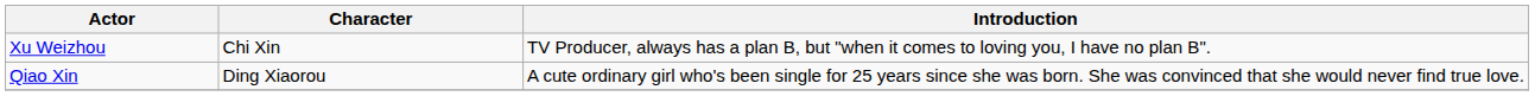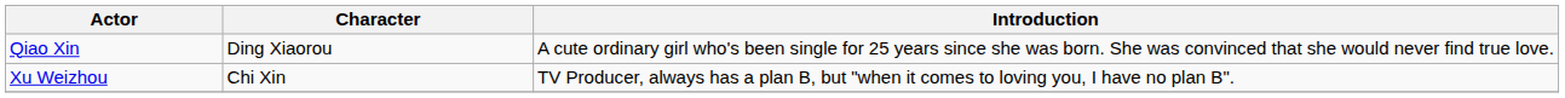 <table class="wikitable">
 <tr>
 <th style="width:14%">Actor</th>
 <th style="width:20%">Character</th>
 <th>Introduction</th>
 </tr>
 <tr>
+<td><a href='#'>Qiao Xin</a></td>
+<td>Ding Xiaorou</td>
+<td>A cute ordinary girl who's been single for 25 years since she was born. She was convinced that she would never find true love.</td>
+</tr>
+<tr>
 <td><a href='#'>Xu Weizhou</a></td>
 <td>Chi Xin</td>
 <td>TV Producer, always has a plan B, but "when it comes to loving you, I have no plan B".</td>
 </tr>
 <tr>
-<td><a href='#'>Qiao Xin</a></td>
-<td>Ding Xiaorou</td>
-<td>A cute ordinary girl who's been single for 25 years since she was born. She was convinced that she would never find true love.</td>
-</tr>
-<tr>
 </tr>
 </table>
